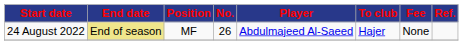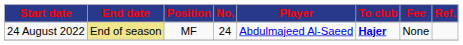 <table class="wikitable sortable">
 <tr>
 <th style="background:#28388A; color:red;">Start date</th>
 <th style="background:#28388A; color:red;">End date</th>
 <th style="background:#28388A; color:red;">Position</th>
 <th style="background:#28388A; color:red;">No.</th>
 <th style="background:#28388A; color:red;">Player</th>
 <th style="background:#28388A; color:red;">To club</th>
 <th style="background:#28388A; color:red;">Fee</th>
 <th style="background:#28388A; color:red;">Ref.</th>
 </tr>
 <tr>
 <td>24 August 2022</td>
 <td style="background: khaki;">End of season</td>
 <td style="text-align:center;">MF</td>
-<td style="text-align:center;">26</td>
+<td style="text-align:center;">24</td>
 <td style="text-align:left;"> <a href='#'>Abdulmajeed Al-Saeed</a></td>
-<td style="text-align:left;"> <a href='#'>Hajer</a></td>
+<td style="text-align:left;"><strong> <a href='#'>Hajer</a></strong></td>
 <td>None</td>
 <td></td>
 </tr>
 <tr>
 </tr>
 </table>
